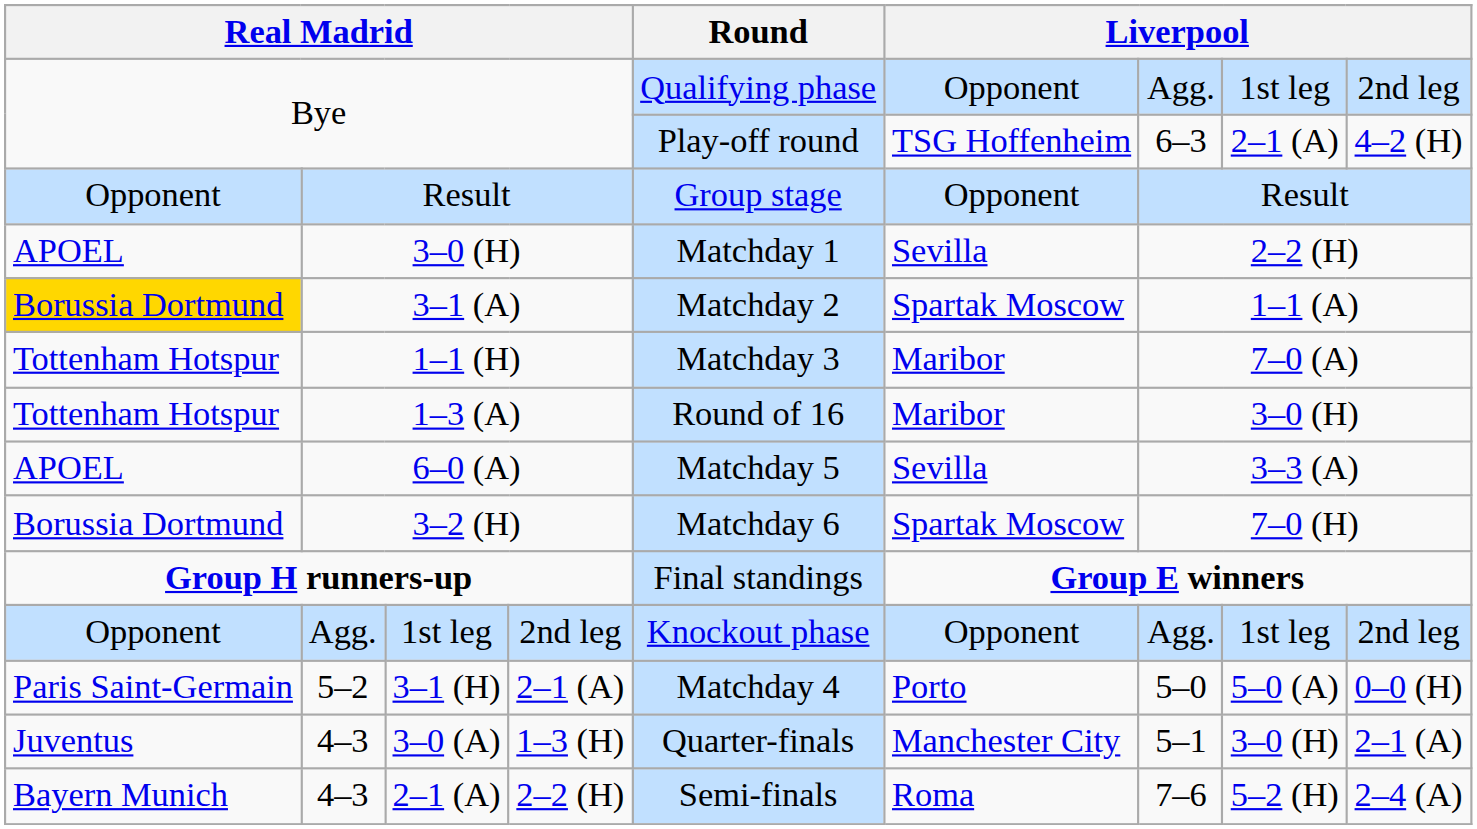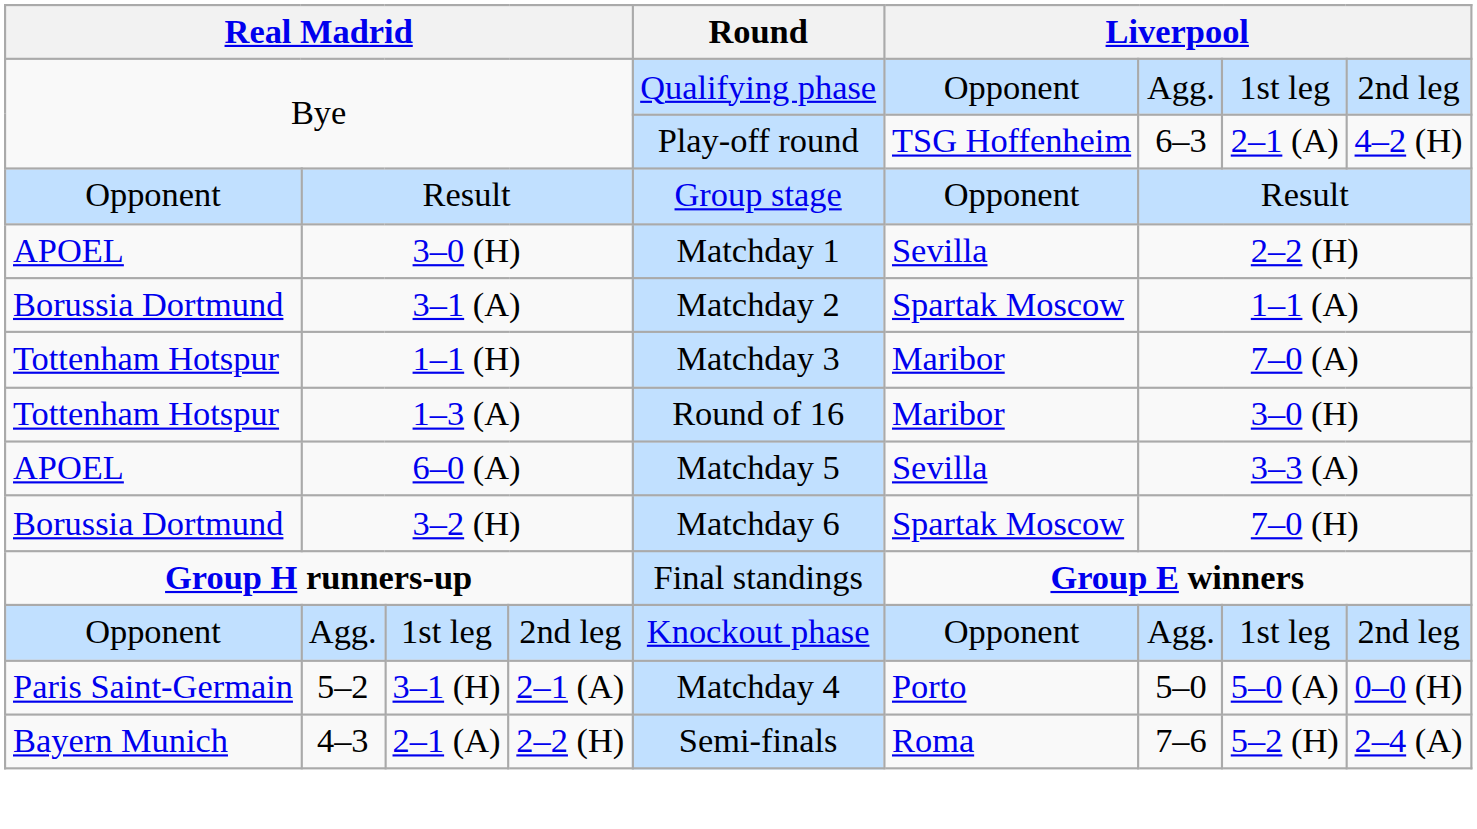 <table class="wikitable" style="text-align:center">
 <tr>
 <th colspan="4"> <a href='#'>Real Madrid</a></th>
 <th>Round</th>
 <th colspan="4"> <a href='#'>Liverpool</a></th>
 </tr>
 <tr>
 <td colspan="4" rowspan="2">Bye</td>
 <td style="background:#C1E0FF"><a href='#'>Qualifying phase</a></td>
 <td style="background:#C1E0FF">Opponent</td>
 <td style="background:#C1E0FF">Agg.</td>
 <td style="background:#C1E0FF">1st leg</td>
 <td style="background:#C1E0FF">2nd leg</td>
 </tr>
 <tr>
 <td style="background:#C1E0FF">Play-off round</td>
 <td align="left"> <a href='#'>TSG Hoffenheim</a></td>
 <td>6–3</td>
 <td><a href='#'>2–1</a> (A)</td>
 <td><a href='#'>4–2</a> (H)</td>
 </tr>
 <tr style="background:#C1E0FF">
 <td>Opponent</td>
 <td colspan="3">Result</td>
 <td><a href='#'>Group stage</a></td>
 <td>Opponent</td>
 <td colspan="3">Result</td>
 </tr>
 <tr>
 <td align="left"> <a href='#'>APOEL</a></td>
 <td colspan="3"><a href='#'>3–0</a> (H)</td>
 <td style="background:#C1E0FF">Matchday 1</td>
 <td align="left"> <a href='#'>Sevilla</a></td>
 <td colspan="3"><a href='#'>2–2</a> (H)</td>
 </tr>
 <tr>
-<td align="left" style="background: gold;"> <a href='#'>Borussia Dortmund</a></td>
+<td align="left"> <a href='#'>Borussia Dortmund</a></td>
 <td colspan="3"><a href='#'>3–1</a> (A)</td>
 <td style="background:#C1E0FF">Matchday 2</td>
 <td align="left"> <a href='#'>Spartak Moscow</a></td>
 <td colspan="3"><a href='#'>1–1</a> (A)</td>
 </tr>
 <tr>
 <td align="left"> <a href='#'>Tottenham Hotspur</a></td>
 <td colspan="3"><a href='#'>1–1</a> (H)</td>
 <td style="background:#C1E0FF">Matchday 3</td>
 <td align="left"> <a href='#'>Maribor</a></td>
 <td colspan="3"><a href='#'>7–0</a> (A)</td>
 </tr>
 <tr>
 <td align="left"> <a href='#'>Tottenham Hotspur</a></td>
 <td colspan="3"><a href='#'>1–3</a> (A)</td>
 <td style="background:#C1E0FF">Round of 16</td>
 <td align="left"> <a href='#'>Maribor</a></td>
 <td colspan="3"><a href='#'>3–0</a> (H)</td>
 </tr>
 <tr>
 <td align="left"> <a href='#'>APOEL</a></td>
 <td colspan="3"><a href='#'>6–0</a> (A)</td>
 <td style="background:#C1E0FF">Matchday 5</td>
 <td align="left"> <a href='#'>Sevilla</a></td>
 <td colspan="3"><a href='#'>3–3</a> (A)</td>
 </tr>
 <tr>
 <td align="left"> <a href='#'>Borussia Dortmund</a></td>
 <td colspan="3"><a href='#'>3–2</a> (H)</td>
 <td style="background:#C1E0FF">Matchday 6</td>
 <td align="left"> <a href='#'>Spartak Moscow</a></td>
 <td colspan="3"><a href='#'>7–0</a> (H)</td>
 </tr>
 <tr>
 <td colspan="4" style="vertical-align:top"><strong><a href='#'>Group H</a> runners-up</strong><br></td>
 <td style="background:#C1E0FF">Final standings</td>
 <td colspan="4" style="vertical-align:top"><strong><a href='#'>Group E</a> winners</strong><br></td>
 </tr>
 <tr style="background:#C1E0FF">
 <td>Opponent</td>
 <td>Agg.</td>
 <td>1st leg</td>
 <td>2nd leg</td>
 <td><a href='#'>Knockout phase</a></td>
 <td>Opponent</td>
 <td>Agg.</td>
 <td>1st leg</td>
 <td>2nd leg</td>
 </tr>
 <tr>
 <td align="left"> <a href='#'>Paris Saint-Germain</a></td>
 <td>5–2</td>
 <td><a href='#'>3–1</a> (H)</td>
 <td><a href='#'>2–1</a> (A)</td>
 <td style="background:#C1E0FF">Matchday 4</td>
 <td align="left"> <a href='#'>Porto</a></td>
 <td>5–0</td>
 <td><a href='#'>5–0</a> (A)</td>
 <td><a href='#'>0–0</a> (H)</td>
 </tr>
 <tr>
-<td align="left"> <a href='#'>Juventus</a></td>
-<td>4–3</td>
-<td><a href='#'>3–0</a> (A)</td>
-<td><a href='#'>1–3</a> (H)</td>
-<td style="background:#C1E0FF">Quarter-finals</td>
-<td align="left"> <a href='#'>Manchester City</a></td>
-<td>5–1</td>
-<td><a href='#'>3–0</a> (H)</td>
-<td><a href='#'>2–1</a> (A)</td>
-</tr>
-<tr>
 <td align="left"> <a href='#'>Bayern Munich</a></td>
 <td>4–3</td>
 <td><a href='#'>2–1</a> (A)</td>
 <td><a href='#'>2–2</a> (H)</td>
 <td style="background:#C1E0FF">Semi-finals</td>
 <td align="left"> <a href='#'>Roma</a></td>
 <td>7–6</td>
 <td><a href='#'>5–2</a> (H)</td>
 <td><a href='#'>2–4</a> (A)</td>
 </tr>
 </table>
